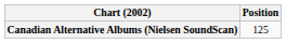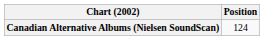 <table class="wikitable plainrowheaders">
 <tr>
 <th scope="col">Chart (2002)</th>
 <th scope="col">Position</th>
 </tr>
 <tr>
 <th scope="row">Canadian Alternative Albums (Nielsen SoundScan)</th>
-<td style="text-align:center;">125</td>
+<td style="text-align:center;">124</td>
 </tr>
 </table>
